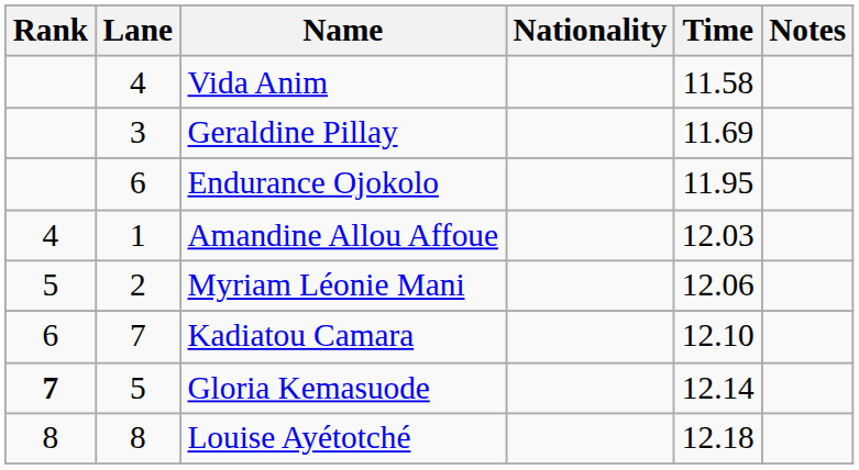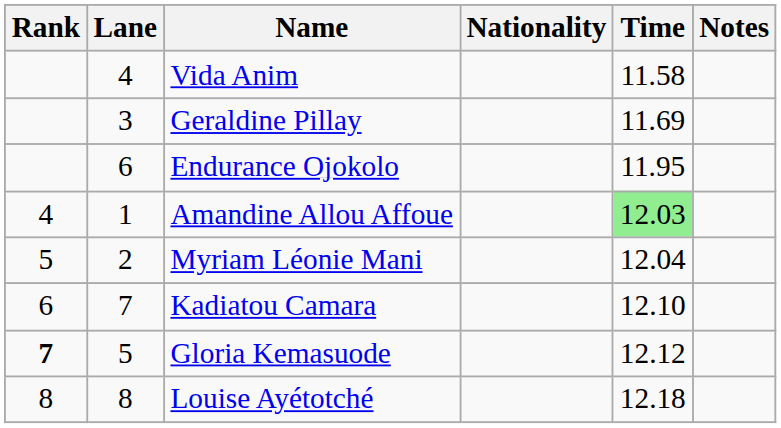 <table class="wikitable sortable" style="text-align:center">
 <tr>
 <th>Rank</th>
 <th>Lane</th>
 <th>Name</th>
 <th>Nationality</th>
 <th>Time</th>
 <th>Notes</th>
 </tr>
 <tr>
 <td></td>
 <td>4</td>
 <td align=left><a href='#'>Vida Anim</a></td>
 <td align=left></td>
 <td>11.58</td>
 <td></td>
 </tr>
 <tr>
 <td></td>
 <td>3</td>
 <td align=left><a href='#'>Geraldine Pillay</a></td>
 <td align=left></td>
 <td>11.69</td>
 <td></td>
 </tr>
 <tr>
 <td></td>
 <td>6</td>
 <td align=left><a href='#'>Endurance Ojokolo</a></td>
 <td align=left></td>
 <td>11.95</td>
 <td></td>
 </tr>
 <tr>
 <td>4</td>
 <td>1</td>
 <td align=left><a href='#'>Amandine Allou Affoue</a></td>
 <td align=left></td>
-<td>12.03</td>
+<td style="background: lightgreen;">12.03</td>
 <td></td>
 </tr>
 <tr>
 <td>5</td>
 <td>2</td>
 <td align=left><a href='#'>Myriam Léonie Mani</a></td>
 <td align=left></td>
-<td>12.06</td>
+<td>12.04</td>
 <td></td>
 </tr>
 <tr>
 <td>6</td>
 <td>7</td>
 <td align=left><a href='#'>Kadiatou Camara</a></td>
 <td align=left></td>
 <td>12.10</td>
 <td></td>
 </tr>
 <tr>
 <td><strong>7</strong></td>
 <td>5</td>
 <td align=left><a href='#'>Gloria Kemasuode</a></td>
 <td align=left></td>
-<td>12.14</td>
+<td>12.12</td>
 <td></td>
 </tr>
 <tr>
 <td>8</td>
 <td>8</td>
 <td align=left><a href='#'>Louise Ayétotché</a></td>
 <td align=left></td>
 <td>12.18</td>
 <td></td>
 </tr>
 </table>
